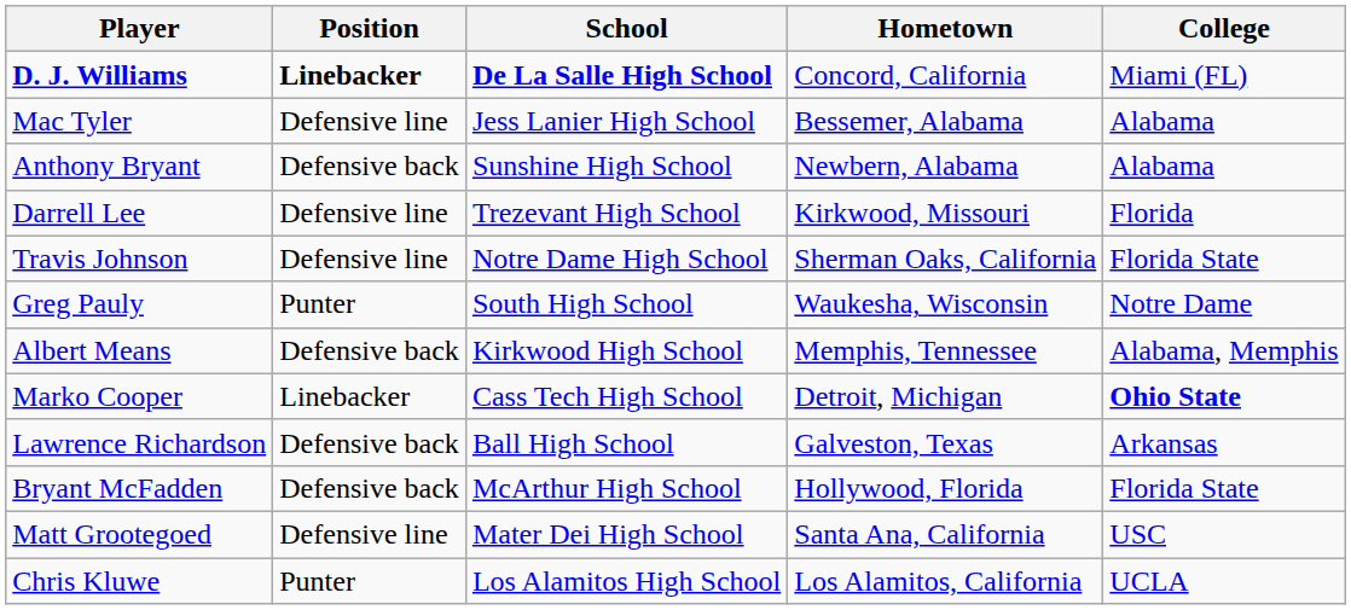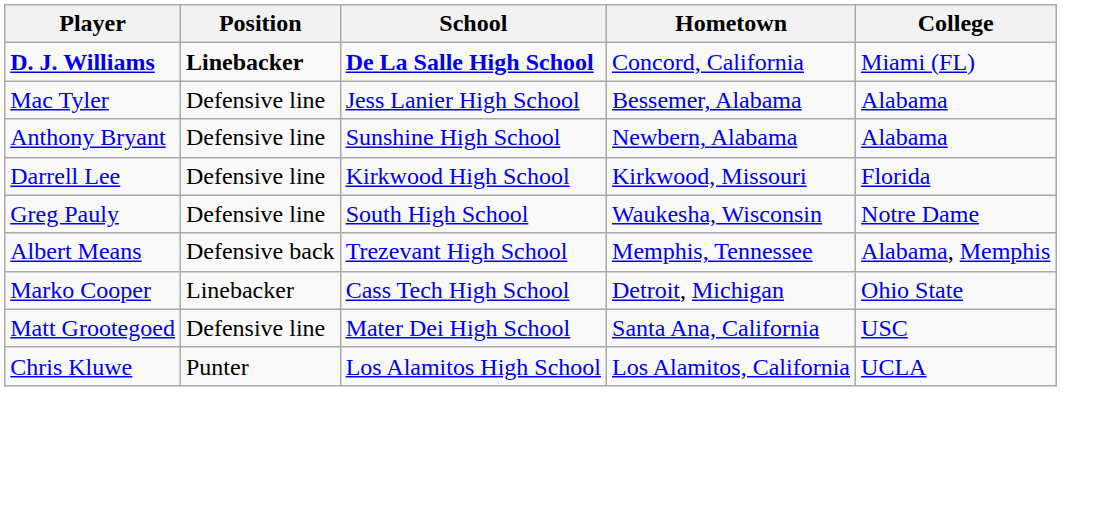 <table class="wikitable">
 <tr>
 <th>Player</th>
 <th>Position</th>
 <th>School</th>
 <th>Hometown</th>
 <th>College</th>
 </tr>
 <tr>
 <td><strong><a href='#'>D. J. Williams</a></strong></td>
 <td><strong>Linebacker</strong></td>
 <td><strong><a href='#'>De La Salle High School</a></strong></td>
 <td><a href='#'>Concord, California</a></td>
 <td><a href='#'>Miami (FL)</a></td>
 </tr>
 <tr>
 <td><a href='#'>Mac Tyler</a></td>
 <td>Defensive line</td>
 <td><a href='#'>Jess Lanier High School</a></td>
 <td><a href='#'>Bessemer, Alabama</a></td>
 <td><a href='#'>Alabama</a></td>
 </tr>
 <tr>
 <td><a href='#'>Anthony Bryant</a></td>
-<td>Defensive back</td>
+<td>Defensive line</td>
 <td><a href='#'>Sunshine High School</a></td>
 <td><a href='#'>Newbern, Alabama</a></td>
 <td><a href='#'>Alabama</a></td>
 </tr>
 <tr>
 <td><a href='#'>Darrell Lee</a></td>
 <td>Defensive line</td>
-<td><a href='#'>Trezevant High School</a></td>
+<td><a href='#'>Kirkwood High School</a></td>
 <td><a href='#'>Kirkwood, Missouri</a></td>
 <td><a href='#'>Florida</a></td>
 </tr>
 <tr>
-<td><a href='#'>Travis Johnson</a></td>
+<td><a href='#'>Greg Pauly</a></td>
 <td>Defensive line</td>
-<td><a href='#'>Notre Dame High School</a></td>
-<td><a href='#'>Sherman Oaks, California</a></td>
-<td><a href='#'>Florida State</a></td>
-</tr>
-<tr>
-<td><a href='#'>Greg Pauly</a></td>
-<td>Punter</td>
 <td><a href='#'>South High School</a></td>
 <td><a href='#'>Waukesha, Wisconsin</a></td>
 <td><a href='#'>Notre Dame</a></td>
 </tr>
 <tr>
 <td><a href='#'>Albert Means</a></td>
 <td>Defensive back</td>
-<td><a href='#'>Kirkwood High School</a></td>
+<td><a href='#'>Trezevant High School</a></td>
 <td><a href='#'>Memphis, Tennessee</a></td>
 <td><a href='#'>Alabama</a>, <a href='#'>Memphis</a></td>
 </tr>
 <tr>
 <td><a href='#'>Marko Cooper</a></td>
 <td>Linebacker</td>
 <td><a href='#'>Cass Tech High School</a></td>
 <td><a href='#'>Detroit</a>, <a href='#'>Michigan</a></td>
-<td><strong><a href='#'>Ohio State</a></strong></td>
-</tr>
-<tr>
-<td><a href='#'>Lawrence Richardson</a></td>
-<td>Defensive back</td>
-<td><a href='#'>Ball High School</a></td>
-<td><a href='#'>Galveston, Texas</a></td>
-<td><a href='#'>Arkansas</a></td>
-</tr>
-<tr>
-<td><a href='#'>Bryant McFadden</a></td>
-<td>Defensive back</td>
-<td><a href='#'>McArthur High School</a></td>
-<td><a href='#'>Hollywood, Florida</a></td>
-<td><a href='#'>Florida State</a></td>
+<td><a href='#'>Ohio State</a></td>
 </tr>
 <tr>
 <td><a href='#'>Matt Grootegoed</a></td>
 <td>Defensive line</td>
 <td><a href='#'>Mater Dei High School</a></td>
 <td><a href='#'>Santa Ana, California</a></td>
 <td><a href='#'>USC</a></td>
 </tr>
 <tr>
 <td><a href='#'>Chris Kluwe</a></td>
 <td>Punter</td>
 <td><a href='#'>Los Alamitos High School</a></td>
 <td><a href='#'>Los Alamitos, California</a></td>
 <td><a href='#'>UCLA</a></td>
 </tr>
 </table>
